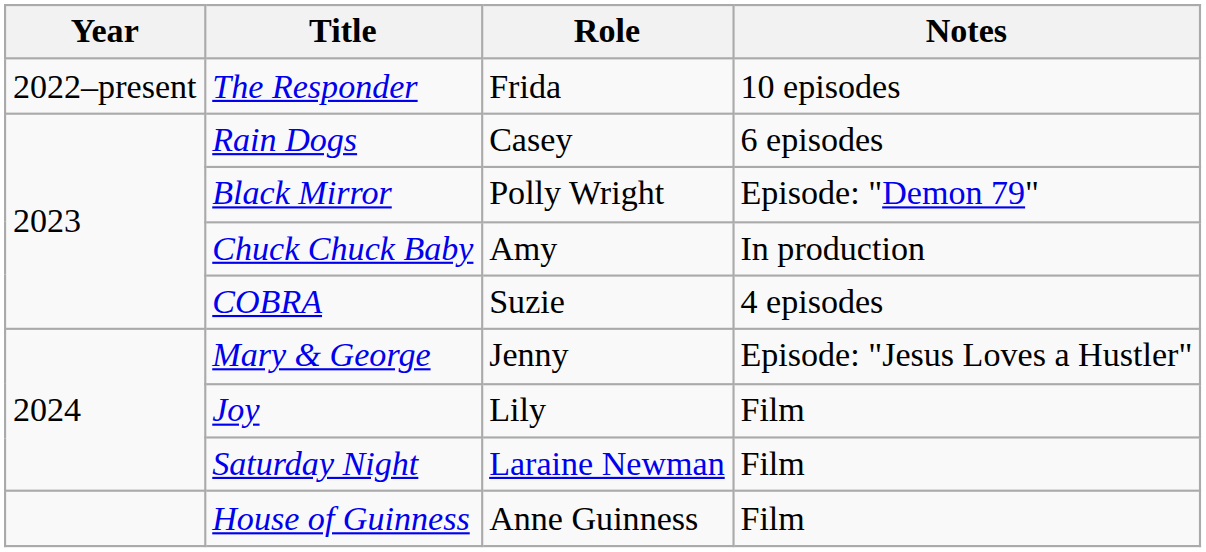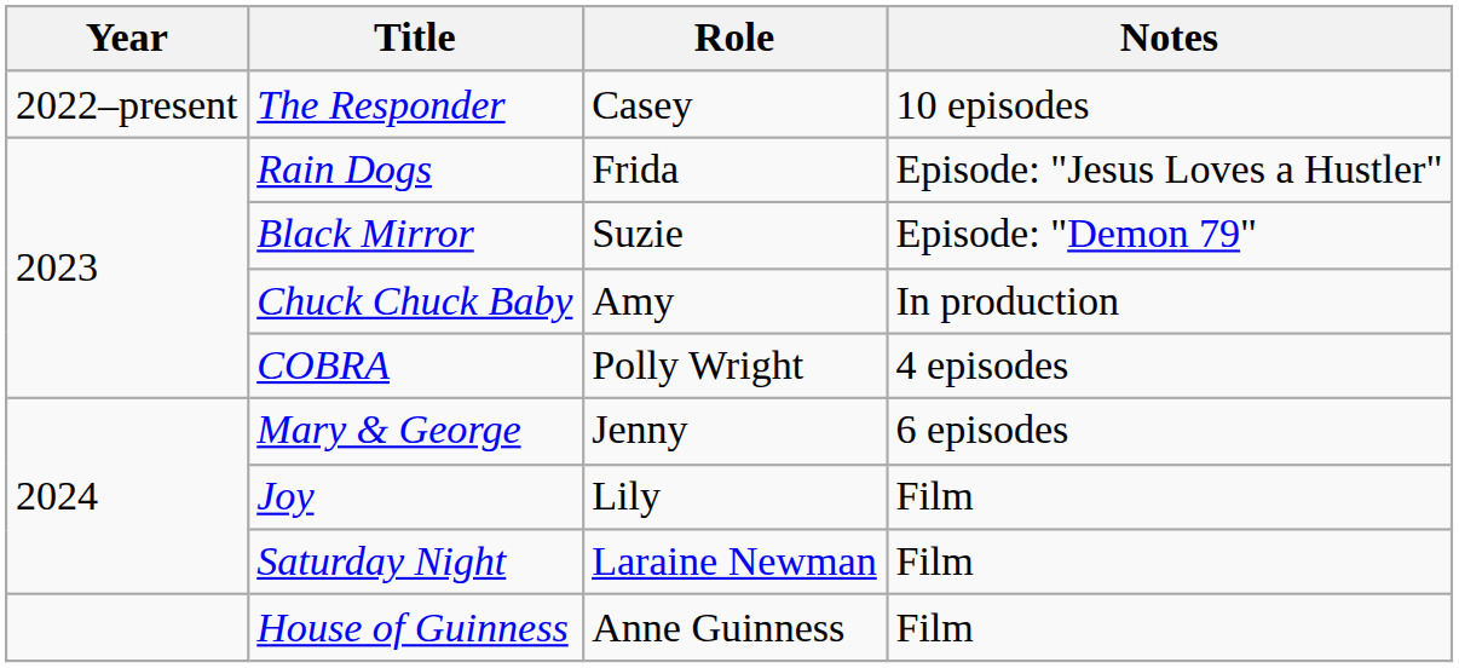 <table class="wikitable sortable">
 <tr>
 <th>Year</th>
 <th>Title</th>
 <th>Role</th>
 <th class="unsortable">Notes</th>
 </tr>
 <tr>
 <td>2022–present</td>
 <td><em><a href='#'>The Responder</a></em></td>
-<td>Frida</td>
+<td>Casey</td>
 <td>10 episodes</td>
 </tr>
 <tr>
 <td rowspan="4">2023</td>
 <td><em><a href='#'>Rain Dogs</a></em></td>
-<td>Casey</td>
-<td>6 episodes</td>
+<td>Frida</td>
+<td>Episode: "Jesus Loves a Hustler"</td>
 </tr>
 <tr>
 <td><em><a href='#'>Black Mirror</a></em></td>
-<td>Polly Wright</td>
+<td>Suzie</td>
 <td>Episode: "<a href='#'>Demon 79</a>"</td>
 </tr>
 <tr>
 <td><em><a href='#'>Chuck Chuck Baby</a></em></td>
 <td>Amy</td>
 <td>In production</td>
 </tr>
 <tr>
 <td><em><a href='#'>COBRA</a></em></td>
-<td>Suzie</td>
+<td>Polly Wright</td>
 <td>4 episodes</td>
 </tr>
 <tr>
 <td rowspan="3">2024</td>
 <td><em><a href='#'>Mary & George</a></em></td>
 <td>Jenny</td>
-<td>Episode: "Jesus Loves a Hustler"</td>
+<td>6 episodes</td>
 </tr>
 <tr>
 <td><em><a href='#'>Joy</a></em></td>
 <td>Lily</td>
 <td>Film</td>
 </tr>
 <tr>
 <td><em><a href='#'>Saturday Night</a></em></td>
 <td><a href='#'>Laraine Newman</a></td>
 <td>Film</td>
 </tr>
 <tr>
 <td></td>
 <td><em><a href='#'>House of Guinness</a></em></td>
 <td>Anne Guinness</td>
 <td>Film</td>
 </tr>
 </table>
